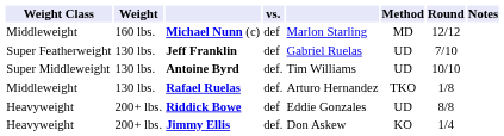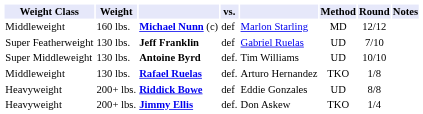 <table class="toccolours" style="font-size: 85%;">
 <tr>
 <th style="background:#e6e8fa; color:#000; text-align:center;">Weight Class</th>
 <th style="background:#e6e8fa; color:#000; text-align:center;">Weight</th>
 <th style="background:#e6e8fa; color:#000; text-align:center;"></th>
 <th style="background:#e6e8fa; color:#000; text-align:center;">vs.</th>
 <th style="background:#e6e8fa; color:#000; text-align:center;"></th>
 <th style="background:#e6e8fa; color:#000; text-align:center;">Method</th>
 <th style="background:#e6e8fa; color:#000; text-align:center;">Round</th>
 <th style="background:#e6e8fa; color:#000; text-align:center;">Notes</th>
 </tr>
 <tr>
 <td>Middleweight</td>
 <td>160 lbs.</td>
 <td><strong><a href='#'>Michael Nunn</a></strong> (c)</td>
 <td>def</td>
 <td><a href='#'>Marlon Starling</a></td>
 <td align=center>MD</td>
 <td align=center>12/12</td>
 <td></td>
 </tr>
 <tr>
 <td>Super Featherweight</td>
 <td>130 lbs.</td>
 <td><strong>Jeff Franklin</strong></td>
 <td>def</td>
 <td><a href='#'>Gabriel Ruelas</a></td>
 <td align=center>UD</td>
 <td align=center>7/10</td>
 </tr>
 <tr>
 <td>Super Middleweight</td>
 <td>130 lbs.</td>
 <td><strong>Antoine Byrd</strong></td>
 <td>def.</td>
 <td>Tim Williams</td>
 <td align=center>UD</td>
 <td align=center>10/10</td>
 </tr>
 <tr>
 <td>Middleweight</td>
 <td>130 lbs.</td>
 <td><strong><a href='#'>Rafael Ruelas</a></strong></td>
 <td>def.</td>
 <td>Arturo Hernandez</td>
 <td align=center>TKO</td>
 <td align=center>1/8</td>
 </tr>
 <tr>
 <td>Heavyweight</td>
 <td>200+ lbs.</td>
 <td><strong><a href='#'>Riddick Bowe</a></strong></td>
 <td>def</td>
 <td>Eddie Gonzales</td>
 <td align=center>UD</td>
 <td align=center>8/8</td>
 </tr>
 <tr>
 <td>Heavyweight</td>
 <td>200+ lbs.</td>
 <td><strong><a href='#'>Jimmy Ellis</a></strong></td>
 <td>def.</td>
 <td>Don Askew</td>
-<td align=center>KO</td>
+<td align=center>TKO</td>
 <td align=center>1/4</td>
 </tr>
 </table>
